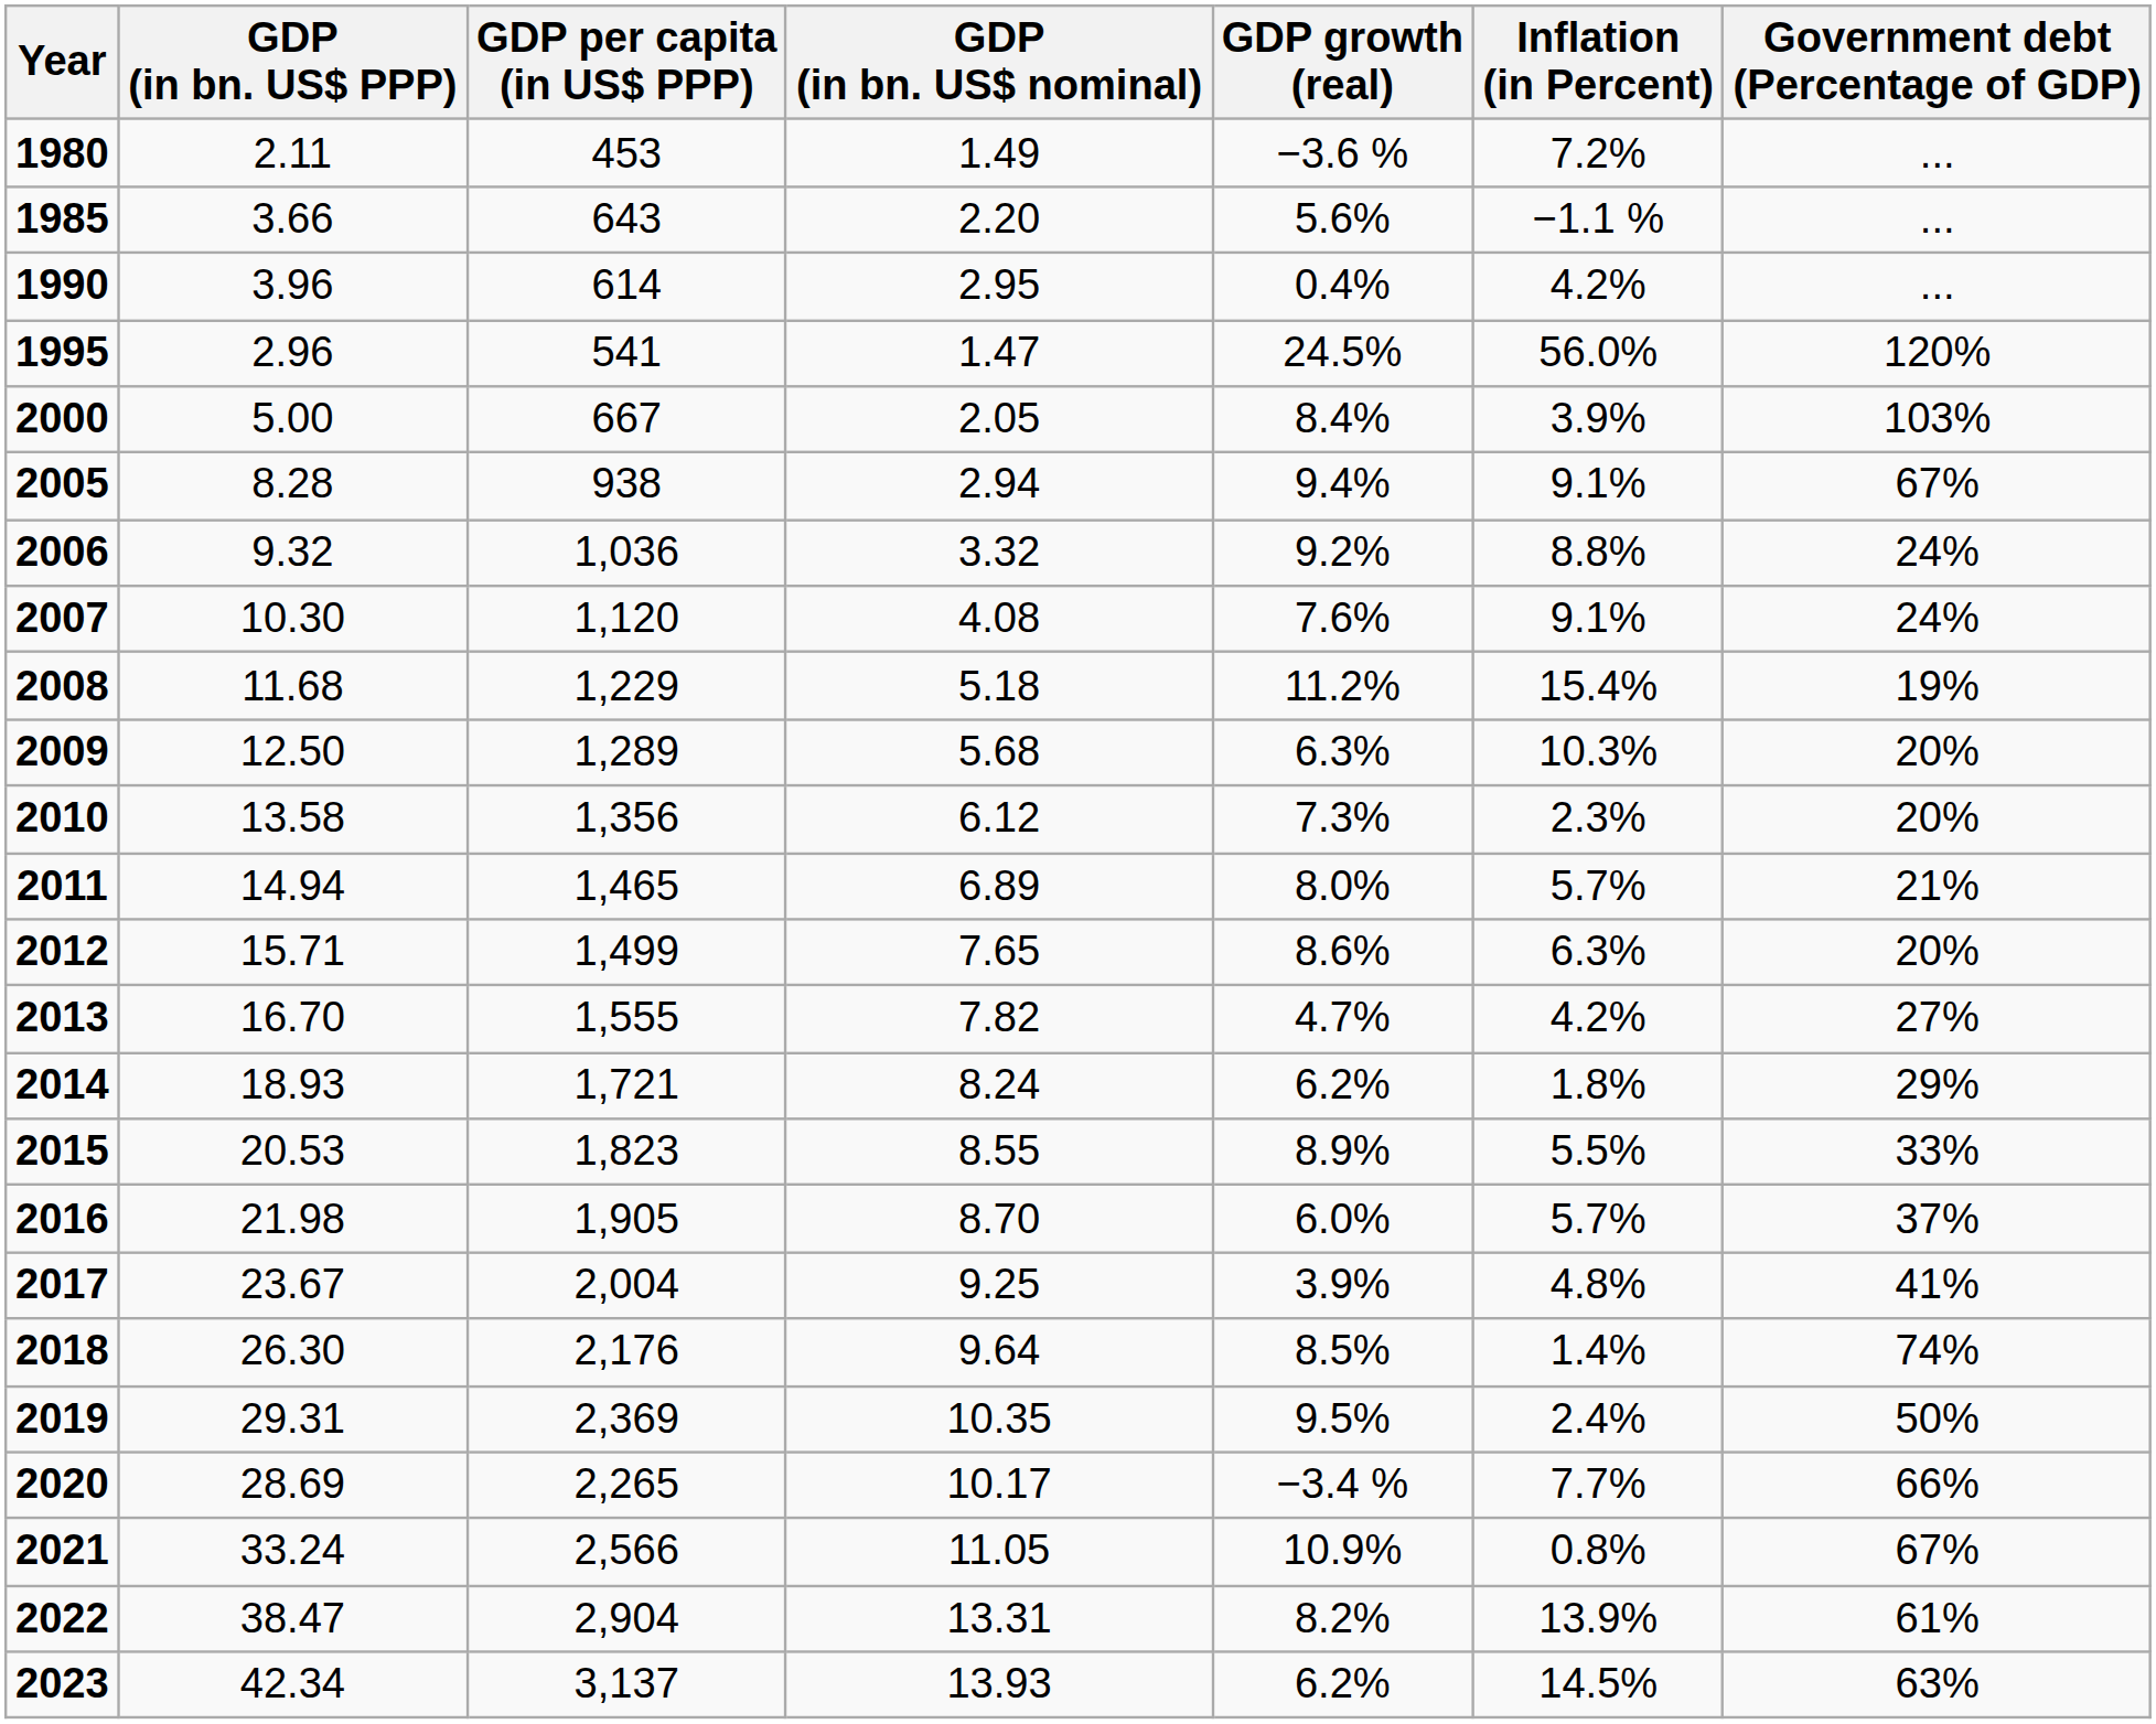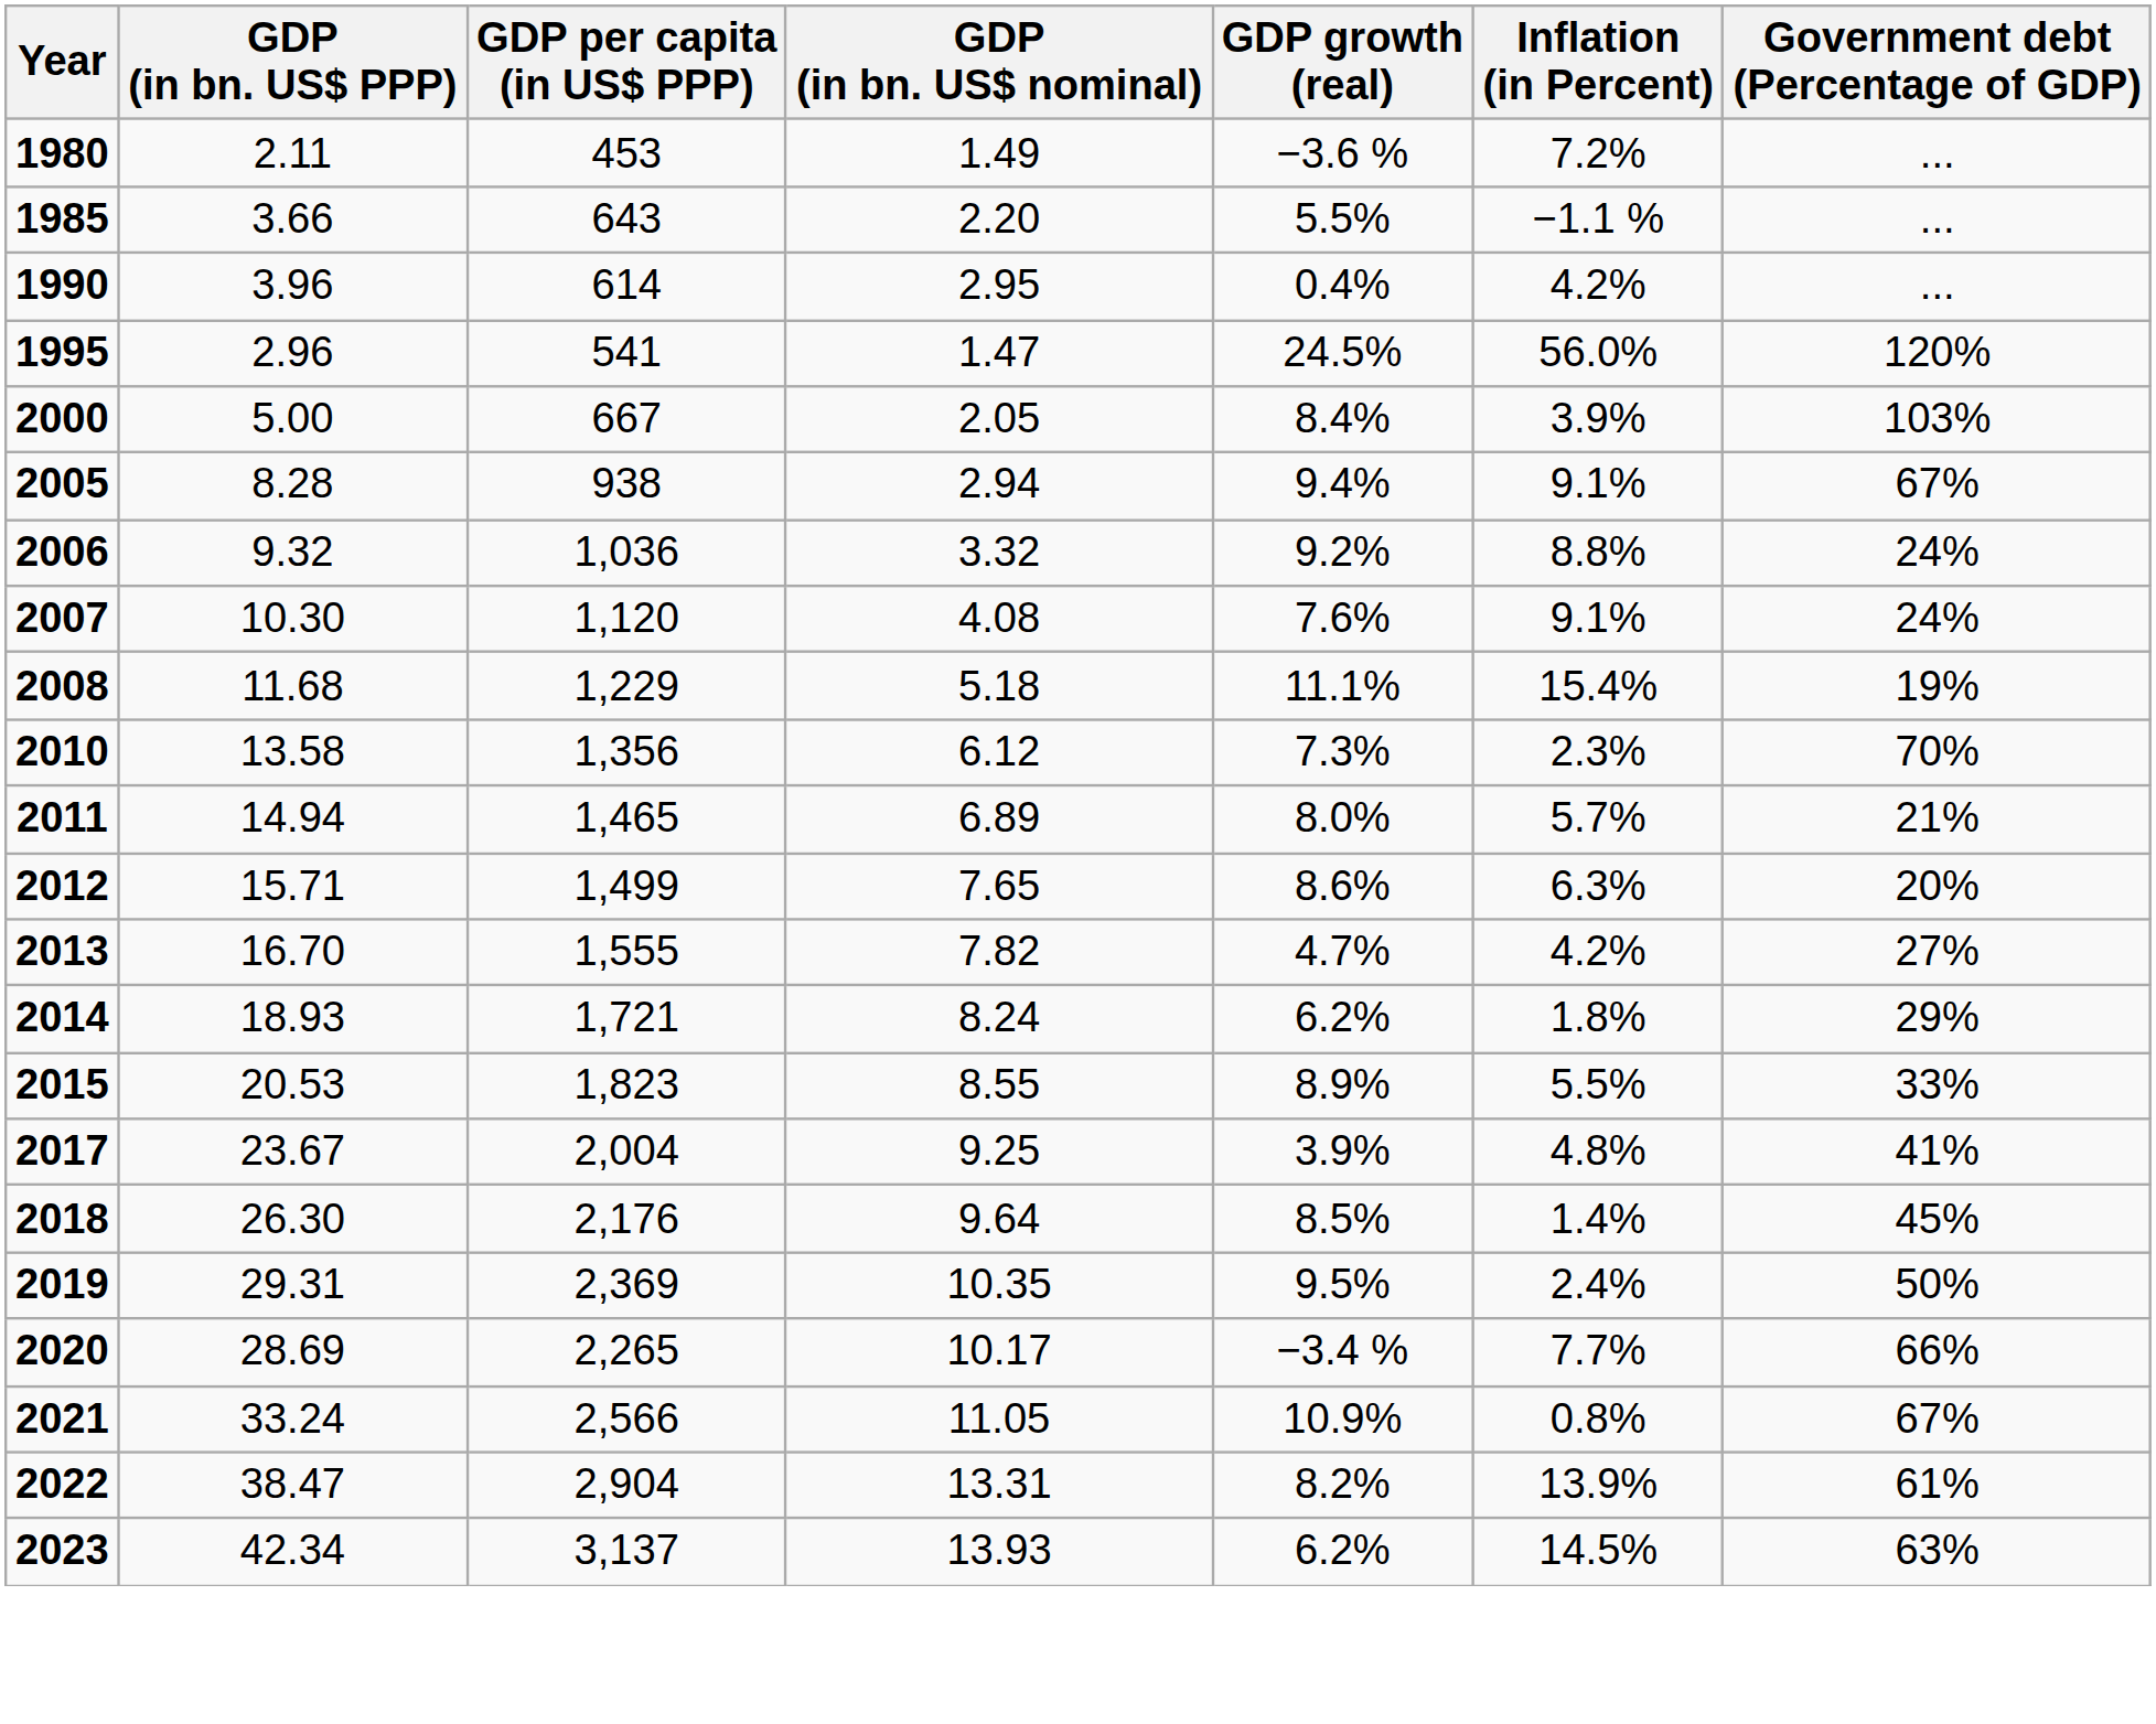 <table class="wikitable" style="text-align:center; vertical-align:middle;">
 <tr style="font-weight:bold;">
 <th>Year</th>
 <th>GDP<br>(in bn. US$ PPP)</th>
 <th>GDP per capita<br>(in US$ PPP)</th>
 <th>GDP<br>(in bn. US$ nominal)</th>
 <th>GDP growth<br>(real)</th>
 <th>Inflation<br>(in Percent)</th>
 <th>Government debt<br>(Percentage of GDP)</th>
 </tr>
 <tr>
 <td style="font-weight:bold;">1980</td>
 <td>2.11</td>
 <td>453</td>
 <td>1.49</td>
 <td>−3.6 %</td>
 <td>7.2%</td>
 <td>...</td>
 </tr>
 <tr>
 <td style="font-weight:bold;">1985</td>
 <td>3.66</td>
 <td>643</td>
 <td>2.20</td>
-<td>5.6%</td>
+<td>5.5%</td>
 <td>−1.1 %</td>
 <td>...</td>
 </tr>
 <tr>
 <td style="font-weight:bold;">1990</td>
 <td>3.96</td>
 <td>614</td>
 <td>2.95</td>
 <td>0.4%</td>
 <td>4.2%</td>
 <td>...</td>
 </tr>
 <tr>
 <td style="font-weight:bold;">1995</td>
 <td>2.96</td>
 <td>541</td>
 <td>1.47</td>
 <td>24.5%</td>
 <td>56.0%</td>
 <td>120%</td>
 </tr>
 <tr>
 <td style="font-weight:bold;">2000</td>
 <td>5.00</td>
 <td>667</td>
 <td>2.05</td>
 <td>8.4%</td>
 <td>3.9%</td>
 <td>103%</td>
 </tr>
 <tr>
 <td style="font-weight:bold;">2005</td>
 <td>8.28</td>
 <td>938</td>
 <td>2.94</td>
 <td>9.4%</td>
 <td>9.1%</td>
 <td>67%</td>
 </tr>
 <tr>
 <td style="font-weight:bold;">2006</td>
 <td>9.32</td>
 <td>1,036</td>
 <td>3.32</td>
 <td>9.2%</td>
 <td>8.8%</td>
 <td>24%</td>
 </tr>
 <tr>
 <td style="font-weight:bold;">2007</td>
 <td>10.30</td>
 <td>1,120</td>
 <td>4.08</td>
 <td>7.6%</td>
 <td>9.1%</td>
 <td>24%</td>
 </tr>
 <tr>
 <td style="font-weight:bold;">2008</td>
 <td>11.68</td>
 <td>1,229</td>
 <td>5.18</td>
-<td>11.2%</td>
+<td>11.1%</td>
 <td>15.4%</td>
 <td>19%</td>
-</tr>
-<tr>
-<td style="font-weight:bold;">2009</td>
-<td>12.50</td>
-<td>1,289</td>
-<td>5.68</td>
-<td>6.3%</td>
-<td>10.3%</td>
-<td>20%</td>
 </tr>
 <tr>
 <td style="font-weight:bold;">2010</td>
 <td>13.58</td>
 <td>1,356</td>
 <td>6.12</td>
 <td>7.3%</td>
 <td>2.3%</td>
-<td>20%</td>
+<td>70%</td>
 </tr>
 <tr>
 <td style="font-weight:bold;">2011</td>
 <td>14.94</td>
 <td>1,465</td>
 <td>6.89</td>
 <td>8.0%</td>
 <td>5.7%</td>
 <td>21%</td>
 </tr>
 <tr>
 <td style="font-weight:bold;">2012</td>
 <td>15.71</td>
 <td>1,499</td>
 <td>7.65</td>
 <td>8.6%</td>
 <td>6.3%</td>
 <td>20%</td>
 </tr>
 <tr>
 <td style="font-weight:bold;">2013</td>
 <td>16.70</td>
 <td>1,555</td>
 <td>7.82</td>
 <td>4.7%</td>
 <td>4.2%</td>
 <td>27%</td>
 </tr>
 <tr>
 <td style="font-weight:bold;">2014</td>
 <td>18.93</td>
 <td>1,721</td>
 <td>8.24</td>
 <td>6.2%</td>
 <td>1.8%</td>
 <td>29%</td>
 </tr>
 <tr>
 <td style="font-weight:bold;">2015</td>
 <td>20.53</td>
 <td>1,823</td>
 <td>8.55</td>
 <td>8.9%</td>
 <td>5.5%</td>
 <td>33%</td>
 </tr>
 <tr>
-<td style="font-weight:bold;">2016</td>
-<td>21.98</td>
-<td>1,905</td>
-<td>8.70</td>
-<td>6.0%</td>
-<td>5.7%</td>
-<td>37%</td>
-</tr>
-<tr>
 <td style="font-weight:bold;">2017</td>
 <td>23.67</td>
 <td>2,004</td>
 <td>9.25</td>
 <td>3.9%</td>
 <td>4.8%</td>
 <td>41%</td>
 </tr>
 <tr>
 <td><strong>2018</strong></td>
 <td>26.30</td>
 <td>2,176</td>
 <td>9.64</td>
 <td>8.5%</td>
 <td>1.4%</td>
-<td>74%</td>
+<td>45%</td>
 </tr>
 <tr>
 <td><strong>2019</strong></td>
 <td>29.31</td>
 <td>2,369</td>
 <td>10.35</td>
 <td>9.5%</td>
 <td>2.4%</td>
 <td>50%</td>
 </tr>
 <tr>
 <td><strong>2020</strong></td>
 <td>28.69</td>
 <td>2,265</td>
 <td>10.17</td>
 <td>−3.4 %</td>
 <td>7.7%</td>
 <td>66%</td>
 </tr>
 <tr>
 <td><strong>2021</strong></td>
 <td>33.24</td>
 <td>2,566</td>
 <td>11.05</td>
 <td>10.9%</td>
 <td>0.8%</td>
 <td>67%</td>
 </tr>
 <tr>
 <td><strong>2022</strong></td>
 <td>38.47</td>
 <td>2,904</td>
 <td>13.31</td>
 <td>8.2%</td>
 <td>13.9%</td>
 <td>61%</td>
 </tr>
 <tr>
 <td><strong>2023</strong></td>
 <td>42.34</td>
 <td>3,137</td>
 <td>13.93</td>
 <td>6.2%</td>
 <td>14.5%</td>
 <td>63%</td>
 </tr>
 </table>
